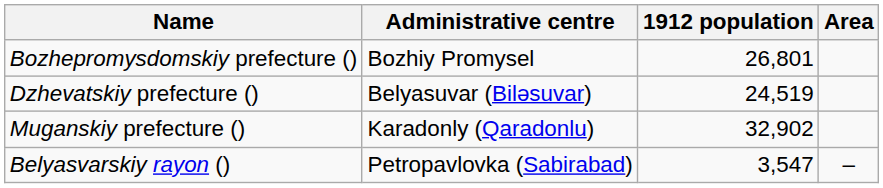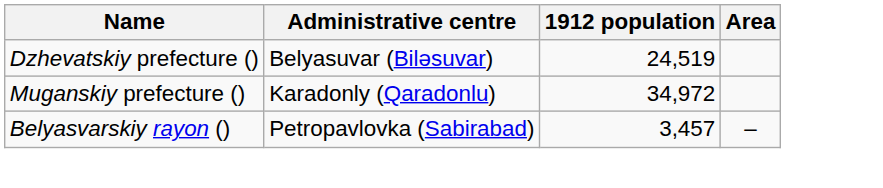 <table class="wikitable sortable">
 <tr>
 <th>Name</th>
 <th>Administrative centre</th>
 <th>1912 population</th>
 <th>Area</th>
-</tr>
-<tr>
-<td><em>Bozhepromysdomskiy</em> prefecture ()</td>
-<td>Bozhiy Promysel</td>
-<td align="right">26,801</td>
-<td></td>
 </tr>
 <tr>
 <td><em>Dzhevatskiy</em> prefecture ()</td>
 <td>Belyasuvar (<a href='#'>Biləsuvar</a>)</td>
 <td align="right">24,519</td>
 <td></td>
 </tr>
 <tr>
 <td><em>Muganskiy</em> prefecture ()</td>
 <td>Karadonly (<a href='#'>Qaradonlu</a>)</td>
-<td align="right">32,902</td>
+<td align="right">34,972</td>
 <td></td>
 </tr>
 <tr>
 <td><em>Belyasvarskiy <a href='#'>rayon</a></em> ()</td>
 <td>Petropavlovka (<a href='#'>Sabirabad</a>)</td>
-<td align="right">3,547</td>
+<td align="right">3,457</td>
 <td align="center">–</td>
 </tr>
 </table>
